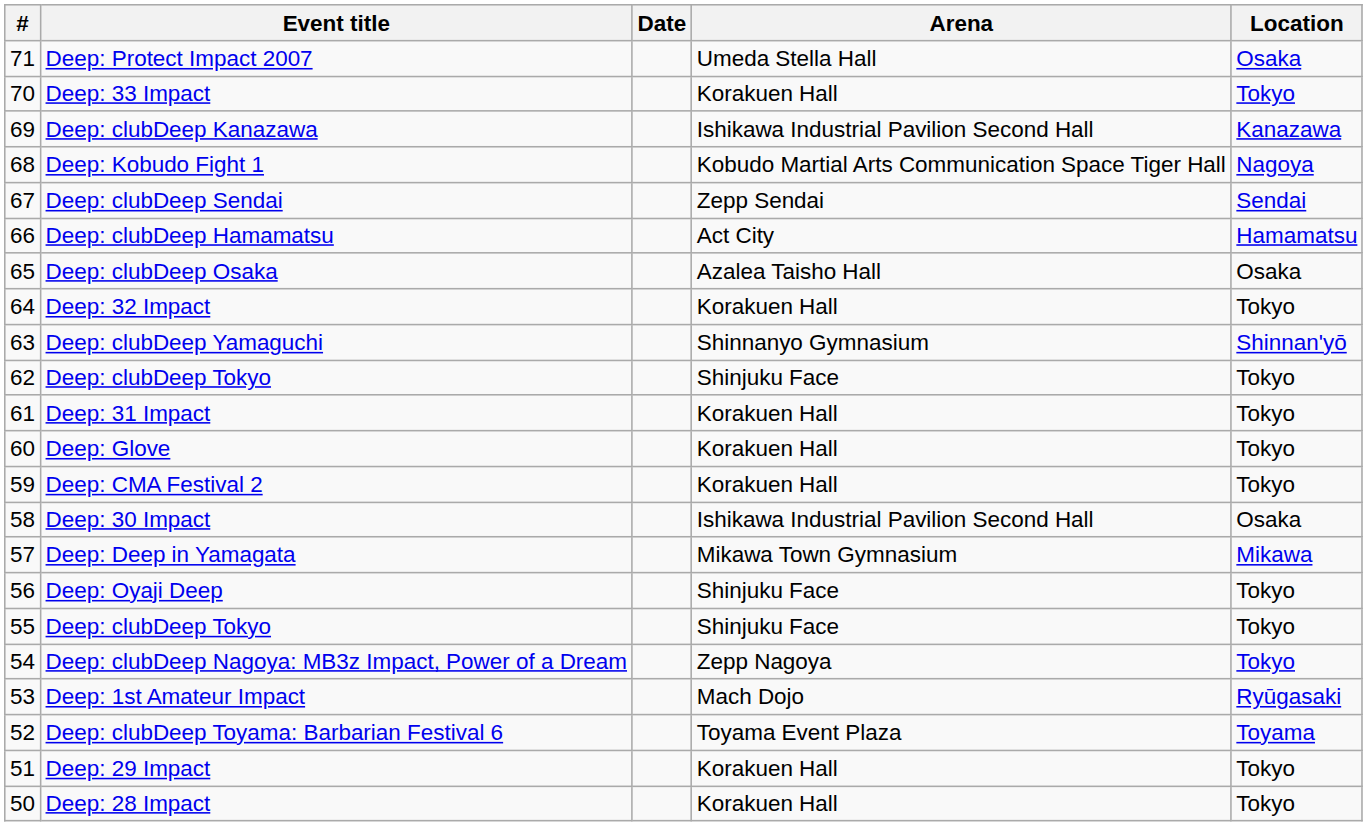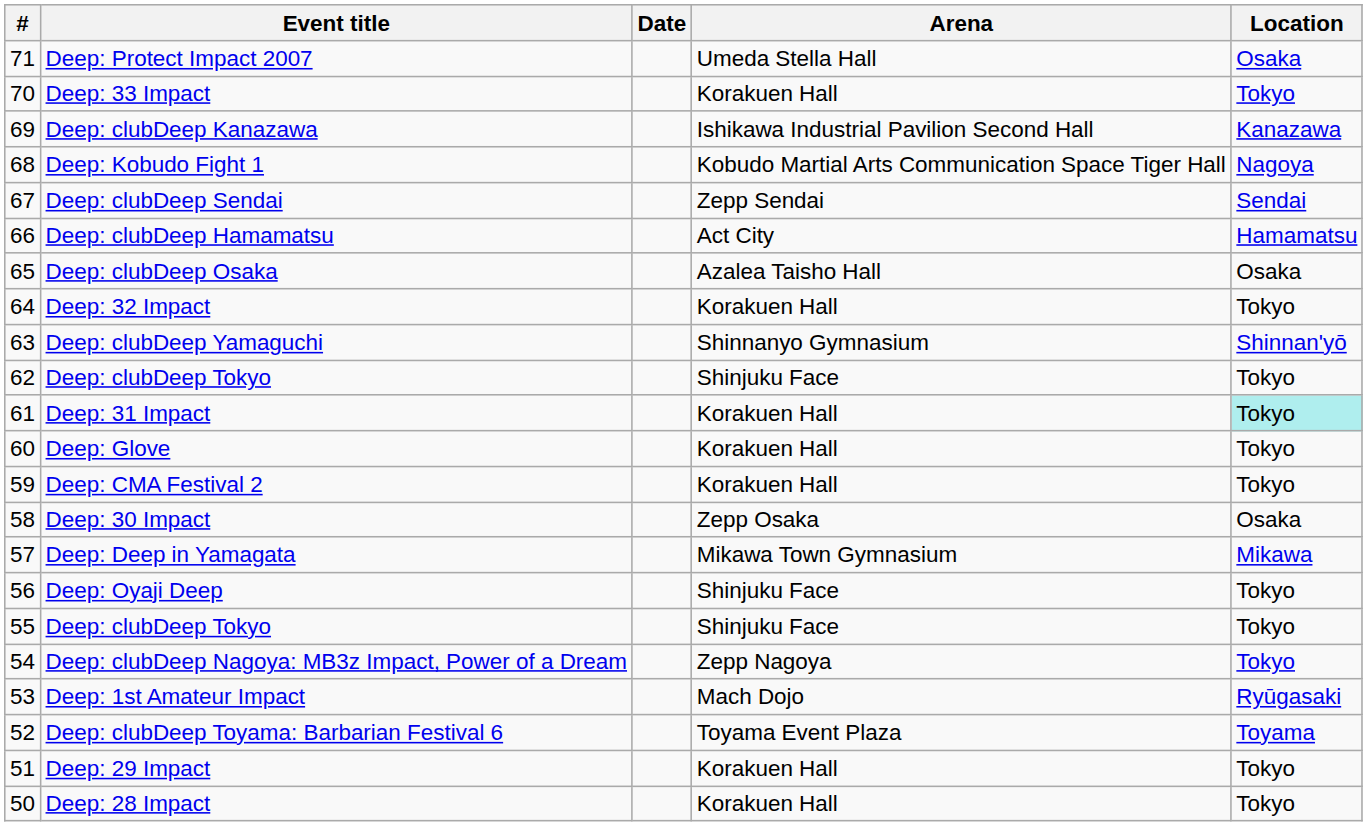 <table class="sortable wikitable succession-box" style="font-size:90%;">
 <tr>
 <th scope="col">#</th>
 <th scope="col">Event title</th>
 <th scope="col">Date</th>
 <th scope="col">Arena</th>
 <th scope="col">Location</th>
 </tr>
 <tr>
 <td style="text-align:center">71</td>
 <td><a href='#'>Deep: Protect Impact 2007</a></td>
 <td></td>
 <td>Umeda Stella Hall</td>
 <td><a href='#'>Osaka</a></td>
 </tr>
 <tr>
 <td style="text-align:center">70</td>
 <td><a href='#'>Deep: 33 Impact</a></td>
 <td></td>
 <td>Korakuen Hall</td>
 <td><a href='#'>Tokyo</a></td>
 </tr>
 <tr>
 <td style="text-align:center">69</td>
 <td><a href='#'>Deep: clubDeep Kanazawa</a></td>
 <td></td>
 <td>Ishikawa Industrial Pavilion Second Hall</td>
 <td><a href='#'>Kanazawa</a></td>
 </tr>
 <tr>
 <td style="text-align:center">68</td>
 <td><a href='#'>Deep: Kobudo Fight 1</a></td>
 <td></td>
 <td>Kobudo Martial Arts Communication Space Tiger Hall</td>
 <td><a href='#'>Nagoya</a></td>
 </tr>
 <tr>
 <td style="text-align:center">67</td>
 <td><a href='#'>Deep: clubDeep Sendai</a></td>
 <td></td>
 <td>Zepp Sendai</td>
 <td><a href='#'>Sendai</a></td>
 </tr>
 <tr>
 <td style="text-align:center">66</td>
 <td><a href='#'>Deep: clubDeep Hamamatsu</a></td>
 <td></td>
 <td>Act City</td>
 <td><a href='#'>Hamamatsu</a></td>
 </tr>
 <tr>
 <td style="text-align:center">65</td>
 <td><a href='#'>Deep: clubDeep Osaka</a></td>
 <td></td>
 <td>Azalea Taisho Hall</td>
 <td>Osaka</td>
 </tr>
 <tr>
 <td style="text-align:center">64</td>
 <td><a href='#'>Deep: 32 Impact</a></td>
 <td></td>
 <td>Korakuen Hall</td>
 <td>Tokyo</td>
 </tr>
 <tr>
 <td style="text-align:center">63</td>
 <td><a href='#'>Deep: clubDeep Yamaguchi</a></td>
 <td></td>
 <td>Shinnanyo Gymnasium</td>
 <td><a href='#'>Shinnan'yō</a></td>
 </tr>
 <tr>
 <td style="text-align:center">62</td>
 <td><a href='#'>Deep: clubDeep Tokyo</a></td>
 <td></td>
 <td>Shinjuku Face</td>
 <td>Tokyo</td>
 </tr>
 <tr>
 <td style="text-align:center">61</td>
 <td><a href='#'>Deep: 31 Impact</a></td>
 <td></td>
 <td>Korakuen Hall</td>
-<td>Tokyo</td>
+<td style="background: paleturquoise;">Tokyo</td>
 </tr>
 <tr>
 <td style="text-align:center">60</td>
 <td><a href='#'>Deep: Glove</a></td>
 <td></td>
 <td>Korakuen Hall</td>
 <td>Tokyo</td>
 </tr>
 <tr>
 <td style="text-align:center">59</td>
 <td><a href='#'>Deep: CMA Festival 2</a></td>
 <td></td>
 <td>Korakuen Hall</td>
 <td>Tokyo</td>
 </tr>
 <tr>
 <td style="text-align:center">58</td>
 <td><a href='#'>Deep: 30 Impact</a></td>
 <td></td>
-<td>Ishikawa Industrial Pavilion Second Hall</td>
+<td>Zepp Osaka</td>
 <td>Osaka</td>
 </tr>
 <tr>
 <td style="text-align:center">57</td>
 <td><a href='#'>Deep: Deep in Yamagata</a></td>
 <td></td>
 <td>Mikawa Town Gymnasium</td>
 <td><a href='#'>Mikawa</a></td>
 </tr>
 <tr>
 <td style="text-align:center">56</td>
 <td><a href='#'>Deep: Oyaji Deep</a></td>
 <td></td>
 <td>Shinjuku Face</td>
 <td>Tokyo</td>
 </tr>
 <tr>
 <td style="text-align:center">55</td>
 <td><a href='#'>Deep: clubDeep Tokyo</a></td>
 <td></td>
 <td>Shinjuku Face</td>
 <td>Tokyo</td>
 </tr>
 <tr>
 <td style="text-align:center">54</td>
 <td><a href='#'>Deep: clubDeep Nagoya: MB3z Impact, Power of a Dream</a></td>
 <td></td>
 <td>Zepp Nagoya</td>
 <td><a href='#'>Tokyo</a></td>
 </tr>
 <tr>
 <td style="text-align:center">53</td>
 <td><a href='#'>Deep: 1st Amateur Impact</a></td>
 <td></td>
 <td>Mach Dojo</td>
 <td><a href='#'>Ryūgasaki</a></td>
 </tr>
 <tr>
 <td style="text-align:center">52</td>
 <td><a href='#'>Deep: clubDeep Toyama: Barbarian Festival 6</a></td>
 <td></td>
 <td>Toyama Event Plaza</td>
 <td><a href='#'>Toyama</a></td>
 </tr>
 <tr>
 <td style="text-align:center">51</td>
 <td><a href='#'>Deep: 29 Impact</a></td>
 <td></td>
 <td>Korakuen Hall</td>
 <td>Tokyo</td>
 </tr>
 <tr>
 <td style="text-align:center">50</td>
 <td><a href='#'>Deep: 28 Impact</a></td>
 <td></td>
 <td>Korakuen Hall</td>
 <td>Tokyo</td>
 </tr>
 </table>
